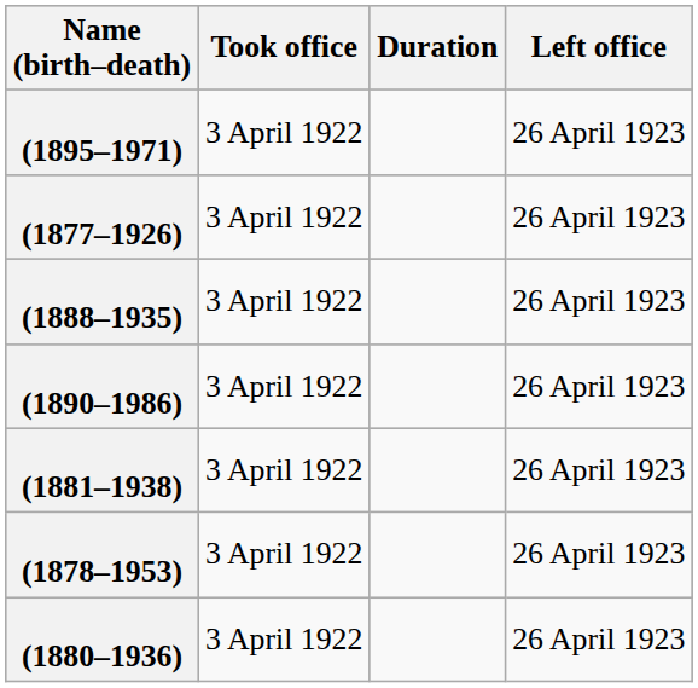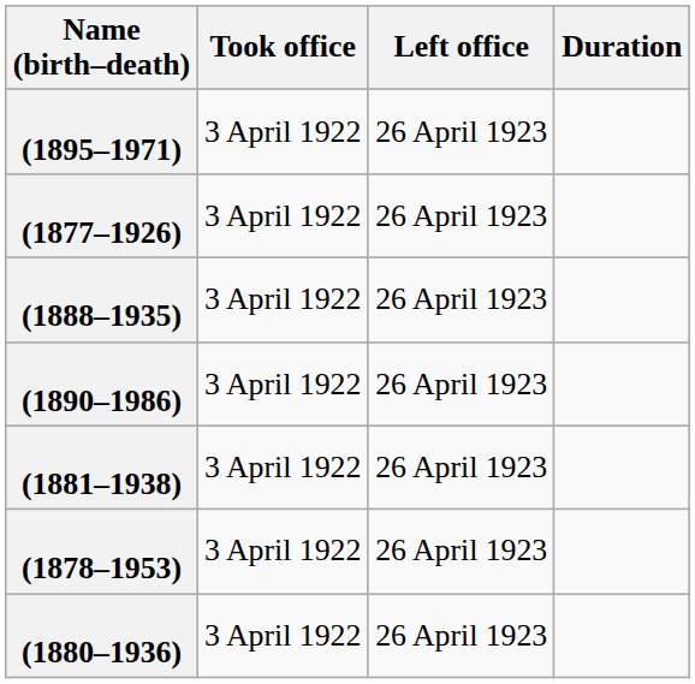 <table class="wikitable plainrowheaders sortable" style="text-align:center;" border="1">
 <tr>
 <th scope="col">Name<br>(birth–death)</th>
 <th scope="col">Took office</th>
+<th scope="col">Left office</th>
 <th scope="col">Duration</th>
-<th scope="col">Left office</th>
 </tr>
 <tr>
 <th scope="row"><br>(1895–1971)</th>
 <td>3 April 1922</td>
+<td>26 April 1923</td>
 <td></td>
-<td>26 April 1923</td>
 </tr>
 <tr>
 <th scope="row"><br>(1877–1926)</th>
 <td>3 April 1922</td>
+<td>26 April 1923</td>
 <td></td>
-<td>26 April 1923</td>
 </tr>
 <tr>
 <th scope="row"><br>(1888–1935)</th>
 <td>3 April 1922</td>
+<td>26 April 1923</td>
 <td></td>
-<td>26 April 1923</td>
 </tr>
 <tr>
 <th scope="row"><br>(1890–1986)</th>
 <td>3 April 1922</td>
+<td>26 April 1923</td>
 <td></td>
-<td>26 April 1923</td>
 </tr>
 <tr>
 <th scope="row"><br>(1881–1938)</th>
 <td>3 April 1922</td>
+<td>26 April 1923</td>
 <td></td>
-<td>26 April 1923</td>
 </tr>
 <tr>
 <th scope="row"><br>(1878–1953)</th>
 <td>3 April 1922</td>
+<td>26 April 1923</td>
 <td></td>
-<td>26 April 1923</td>
 </tr>
 <tr>
 <th scope="row"><br>(1880–1936)</th>
 <td>3 April 1922</td>
+<td>26 April 1923</td>
 <td></td>
-<td>26 April 1923</td>
 </tr>
 </table>
